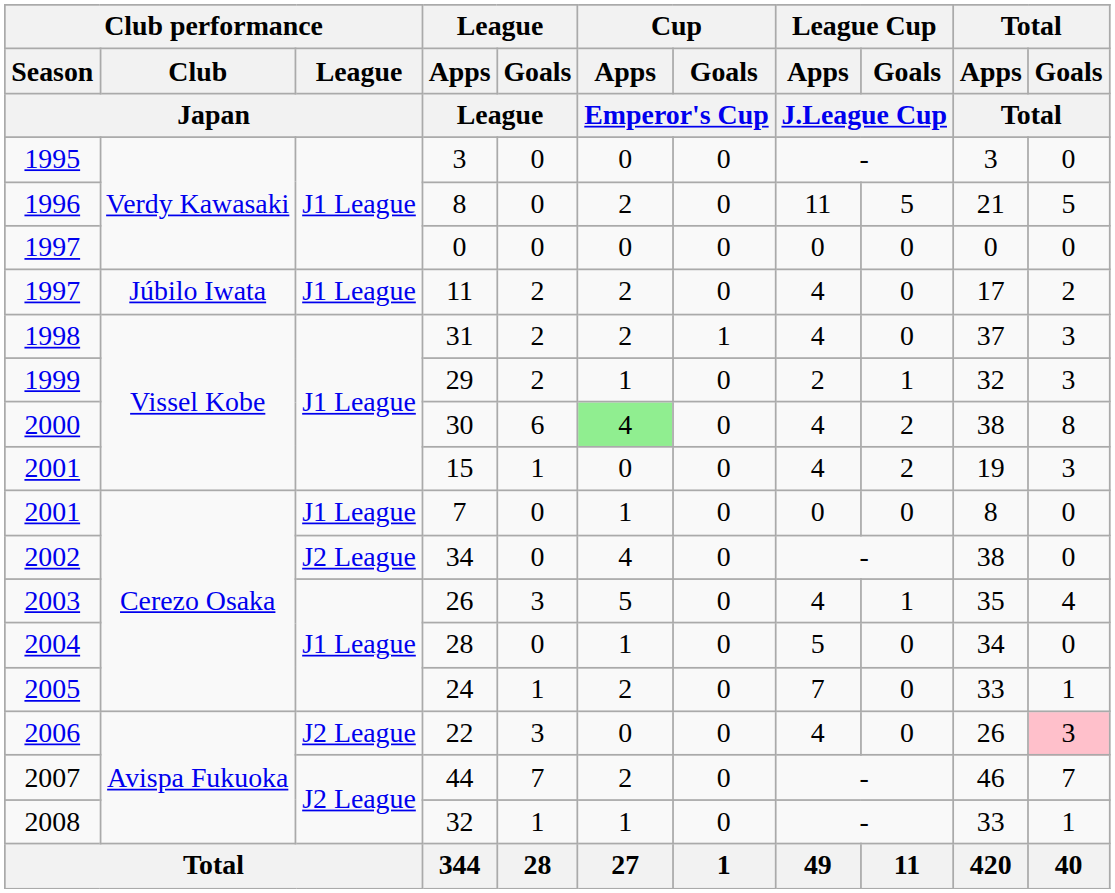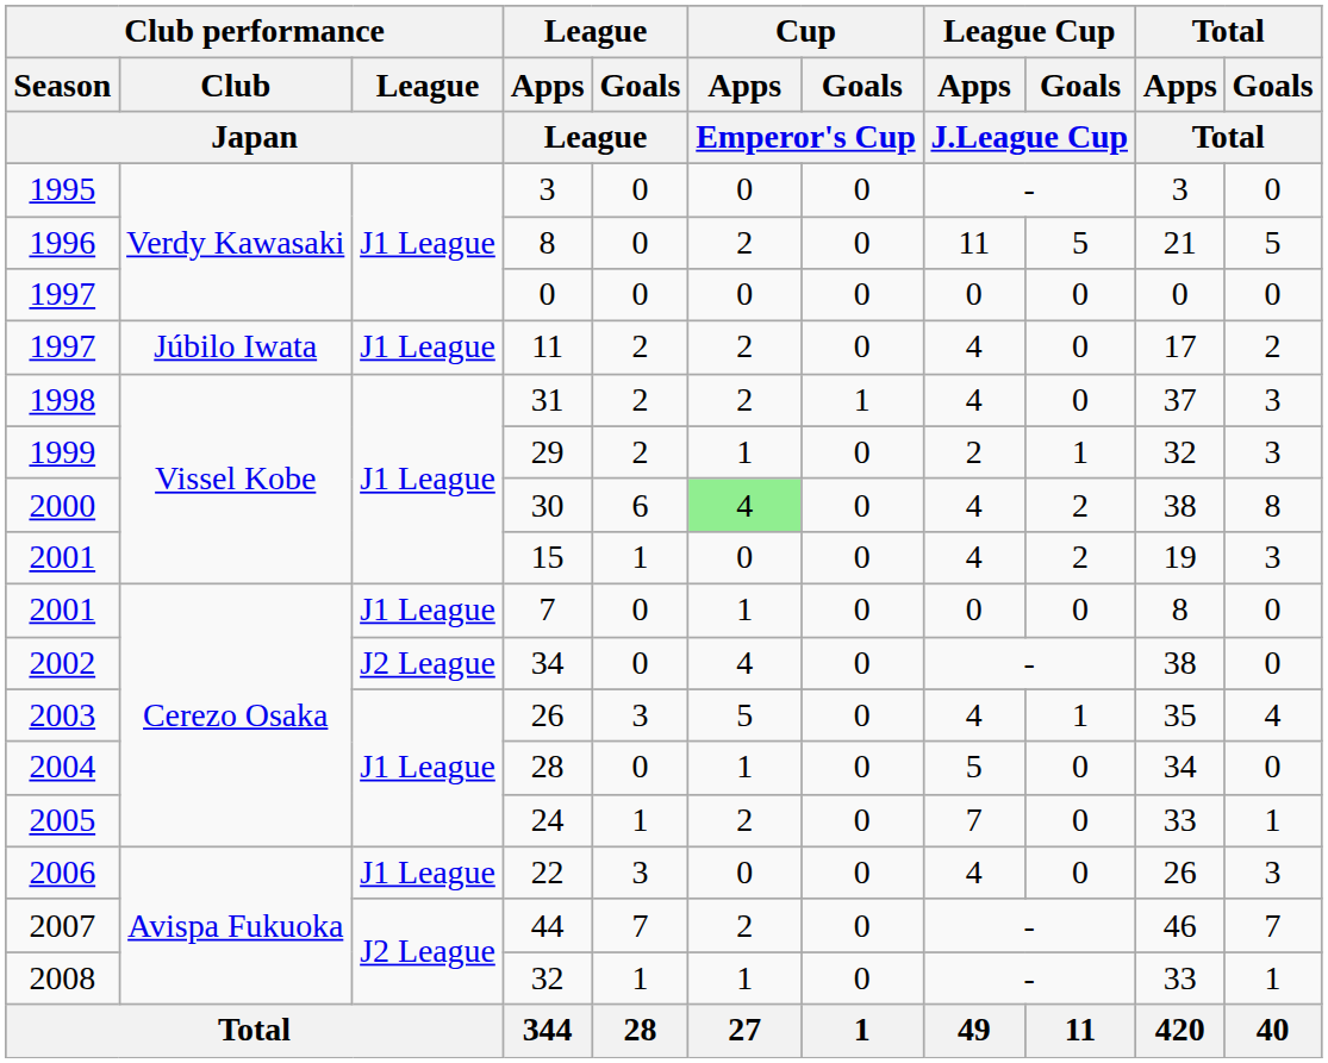 <table class="wikitable" style="text-align:center;">
 <tr>
 <th colspan=3>Club performance</th>
 <th colspan=2>League</th>
 <th colspan=2>Cup</th>
 <th colspan=2>League Cup</th>
 <th colspan=2>Total</th>
 </tr>
 <tr>
 <th>Season</th>
 <th>Club</th>
 <th>League</th>
 <th>Apps</th>
 <th>Goals</th>
 <th>Apps</th>
 <th>Goals</th>
 <th>Apps</th>
 <th>Goals</th>
 <th>Apps</th>
 <th>Goals</th>
 </tr>
 <tr>
 <th colspan=3>Japan</th>
 <th colspan=2>League</th>
 <th colspan=2><a href='#'>Emperor's Cup</a></th>
 <th colspan=2><a href='#'>J.League Cup</a></th>
 <th colspan=2>Total</th>
 </tr>
 <tr>
 <td><a href='#'>1995</a></td>
 <td rowspan=3><a href='#'>Verdy Kawasaki</a></td>
 <td rowspan=3><a href='#'>J1 League</a></td>
 <td>3</td>
 <td>0</td>
 <td>0</td>
 <td>0</td>
 <td colspan=2>-</td>
 <td>3</td>
 <td>0</td>
 </tr>
 <tr>
 <td><a href='#'>1996</a></td>
 <td>8</td>
 <td>0</td>
 <td>2</td>
 <td>0</td>
 <td>11</td>
 <td>5</td>
 <td>21</td>
 <td>5</td>
 </tr>
 <tr>
 <td><a href='#'>1997</a></td>
 <td>0</td>
 <td>0</td>
 <td>0</td>
 <td>0</td>
 <td>0</td>
 <td>0</td>
 <td>0</td>
 <td>0</td>
 </tr>
 <tr>
 <td><a href='#'>1997</a></td>
 <td><a href='#'>Júbilo Iwata</a></td>
 <td><a href='#'>J1 League</a></td>
 <td>11</td>
 <td>2</td>
 <td>2</td>
 <td>0</td>
 <td>4</td>
 <td>0</td>
 <td>17</td>
 <td>2</td>
 </tr>
 <tr>
 <td><a href='#'>1998</a></td>
 <td rowspan=4><a href='#'>Vissel Kobe</a></td>
 <td rowspan=4><a href='#'>J1 League</a></td>
 <td>31</td>
 <td>2</td>
 <td>2</td>
 <td>1</td>
 <td>4</td>
 <td>0</td>
 <td>37</td>
 <td>3</td>
 </tr>
 <tr>
 <td><a href='#'>1999</a></td>
 <td>29</td>
 <td>2</td>
 <td>1</td>
 <td>0</td>
 <td>2</td>
 <td>1</td>
 <td>32</td>
 <td>3</td>
 </tr>
 <tr>
 <td><a href='#'>2000</a></td>
 <td>30</td>
 <td>6</td>
 <td style="background: lightgreen;">4</td>
 <td>0</td>
 <td>4</td>
 <td>2</td>
 <td>38</td>
 <td>8</td>
 </tr>
 <tr>
 <td><a href='#'>2001</a></td>
 <td>15</td>
 <td>1</td>
 <td>0</td>
 <td>0</td>
 <td>4</td>
 <td>2</td>
 <td>19</td>
 <td>3</td>
 </tr>
 <tr>
 <td><a href='#'>2001</a></td>
 <td rowspan=5><a href='#'>Cerezo Osaka</a></td>
 <td><a href='#'>J1 League</a></td>
 <td>7</td>
 <td>0</td>
 <td>1</td>
 <td>0</td>
 <td>0</td>
 <td>0</td>
 <td>8</td>
 <td>0</td>
 </tr>
 <tr>
 <td><a href='#'>2002</a></td>
 <td><a href='#'>J2 League</a></td>
 <td>34</td>
 <td>0</td>
 <td>4</td>
 <td>0</td>
 <td colspan=2>-</td>
 <td>38</td>
 <td>0</td>
 </tr>
 <tr>
 <td><a href='#'>2003</a></td>
 <td rowspan=3><a href='#'>J1 League</a></td>
 <td>26</td>
 <td>3</td>
 <td>5</td>
 <td>0</td>
 <td>4</td>
 <td>1</td>
 <td>35</td>
 <td>4</td>
 </tr>
 <tr>
 <td><a href='#'>2004</a></td>
 <td>28</td>
 <td>0</td>
 <td>1</td>
 <td>0</td>
 <td>5</td>
 <td>0</td>
 <td>34</td>
 <td>0</td>
 </tr>
 <tr>
 <td><a href='#'>2005</a></td>
 <td>24</td>
 <td>1</td>
 <td>2</td>
 <td>0</td>
 <td>7</td>
 <td>0</td>
 <td>33</td>
 <td>1</td>
 </tr>
 <tr>
 <td><a href='#'>2006</a></td>
 <td rowspan=3><a href='#'>Avispa Fukuoka</a></td>
-<td><a href='#'>J2 League</a></td>
+<td><a href='#'>J1 League</a></td>
 <td>22</td>
 <td>3</td>
 <td>0</td>
 <td>0</td>
 <td>4</td>
 <td>0</td>
 <td>26</td>
-<td style="background: pink;">3</td>
+<td>3</td>
 </tr>
 <tr>
 <td>2007</td>
 <td rowspan=2><a href='#'>J2 League</a></td>
 <td>44</td>
 <td>7</td>
 <td>2</td>
 <td>0</td>
 <td colspan=2>-</td>
 <td>46</td>
 <td>7</td>
 </tr>
 <tr>
 <td>2008</td>
 <td>32</td>
 <td>1</td>
 <td>1</td>
 <td>0</td>
 <td colspan=2>-</td>
 <td>33</td>
 <td>1</td>
 </tr>
 <tr>
 <th colspan=3>Total</th>
 <th>344</th>
 <th>28</th>
 <th>27</th>
 <th>1</th>
 <th>49</th>
 <th>11</th>
 <th>420</th>
 <th>40</th>
 </tr>
 </table>
